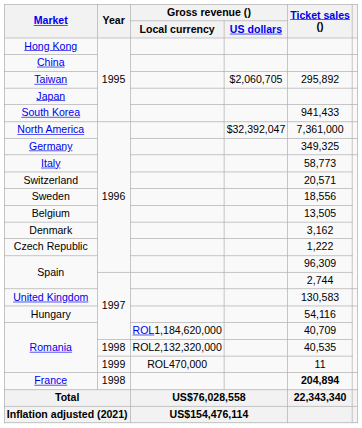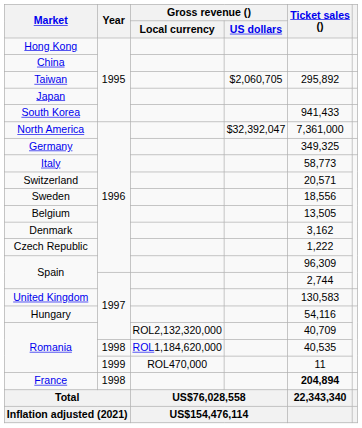 <table class="wikitable sortable"  style="text-align:center;">
 <tr>
 <th rowspan="2"><a href='#'>Market</a></th>
 <th rowspan="2">Year</th>
 <th colspan="2">Gross revenue ()</th>
 <th rowspan="2"><a href='#'>Ticket sales</a><br>()</th>
 <th rowspan="2" class="unsortable"></th>
 </tr>
 <tr>
 <th class="unsortable">Local currency</th>
 <th><a href='#'>US dollars</a></th>
 </tr>
 <tr>
 <td><a href='#'>Hong Kong</a></td>
 <td rowspan="5">1995</td>
 <td></td>
 <td></td>
 <td></td>
 <td></td>
 </tr>
 <tr>
 <td><a href='#'>China</a></td>
 <td></td>
 <td></td>
 <td></td>
 <td></td>
 </tr>
 <tr>
 <td><a href='#'>Taiwan</a></td>
 <td></td>
 <td>$2,060,705</td>
 <td>295,892</td>
 <td></td>
 </tr>
 <tr>
 <td><a href='#'>Japan</a></td>
 <td></td>
 <td></td>
 <td></td>
 <td></td>
 </tr>
 <tr>
 <td><a href='#'>South Korea</a></td>
 <td></td>
 <td></td>
 <td>941,433</td>
 <td></td>
 </tr>
 <tr>
 <td><a href='#'>North America</a></td>
 <td rowspan="9">1996</td>
 <td></td>
 <td>$32,392,047</td>
 <td>7,361,000</td>
 <td></td>
 </tr>
 <tr>
 <td><a href='#'>Germany</a></td>
 <td></td>
 <td></td>
 <td>349,325</td>
 <td></td>
 </tr>
 <tr>
 <td><a href='#'>Italy</a></td>
 <td></td>
 <td></td>
 <td>58,773</td>
 <td rowspan="8"></td>
 </tr>
 <tr>
 <td>Switzerland</td>
 <td></td>
 <td></td>
 <td>20,571</td>
 </tr>
 <tr>
 <td>Sweden</td>
 <td></td>
 <td></td>
 <td>18,556</td>
 </tr>
 <tr>
 <td>Belgium</td>
 <td></td>
 <td></td>
 <td>13,505</td>
 </tr>
 <tr>
 <td>Denmark</td>
 <td></td>
 <td></td>
 <td>3,162</td>
 </tr>
 <tr>
 <td>Czech Republic</td>
 <td></td>
 <td></td>
 <td>1,222</td>
 </tr>
 <tr>
 <td rowspan="2">Spain</td>
 <td></td>
 <td></td>
 <td>96,309</td>
 </tr>
 <tr>
 <td rowspan="4">1997</td>
 <td></td>
 <td></td>
 <td>2,744</td>
 </tr>
 <tr>
 <td><a href='#'>United Kingdom</a></td>
 <td></td>
 <td></td>
 <td>130,583</td>
 <td></td>
 </tr>
 <tr>
 <td>Hungary</td>
 <td></td>
 <td></td>
 <td>54,116</td>
 <td rowspan="4"></td>
 </tr>
 <tr>
 <td rowspan="3"><a href='#'>Romania</a></td>
-<td><a href='#'>ROL</a>1,184,620,000</td>
+<td>ROL2,132,320,000</td>
 <td></td>
 <td>40,709</td>
 </tr>
 <tr>
 <td>1998</td>
-<td>ROL2,132,320,000</td>
+<td><a href='#'>ROL</a>1,184,620,000</td>
 <td></td>
 <td>40,535</td>
 </tr>
 <tr>
 <td>1999</td>
 <td>ROL470,000</td>
 <td></td>
 <td>11</td>
 </tr>
 <tr>
 <td><a href='#'>France</a></td>
 <td>1998</td>
 <td></td>
 <td></td>
 <td><strong>204,894</strong></td>
 <td></td>
 </tr>
 <tr>
 <th colspan="2">Total</th>
 <th colspan="2">US$76,028,558</th>
 <th>22,343,340</th>
 <th></th>
 </tr>
 <tr>
 <th colspan="2">Inflation adjusted (2021)</th>
 <th colspan="2">US$154,476,114</th>
 <th></th>
 <th></th>
 </tr>
 </table>
